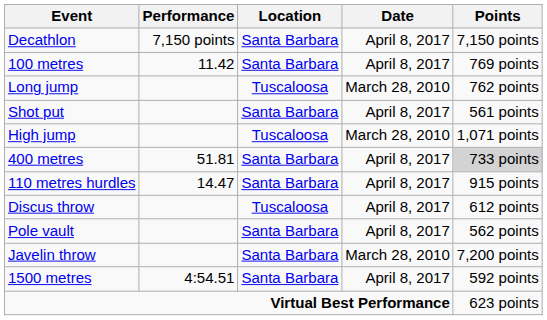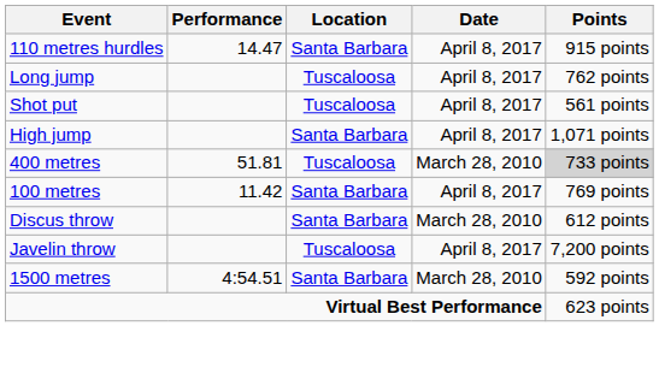 <table class="wikitable">
 <tr>
 <th>Event</th>
 <th>Performance</th>
 <th>Location</th>
 <th>Date</th>
 <th>Points</th>
 </tr>
 <tr>
-<td><a href='#'>Decathlon</a></td>
-<td align="right">7,150 points</td>
+<td><a href='#'>110 metres hurdles</a></td>
+<td align=right>14.47</td>
 <td align=center><a href='#'>Santa Barbara</a></td>
 <td align=right>April 8, 2017</td>
-<td align=right>7,150 points</td>
+<td align=right>915 points</td>
+</tr>
+<tr>
+<td><a href='#'>Long jump</a></td>
+<td align=right></td>
+<td align=center><a href='#'>Tuscaloosa</a></td>
+<td align=right>April 8, 2017</td>
+<td align=right>762 points</td>
+</tr>
+<tr>
+<td><a href='#'>Shot put</a></td>
+<td align=right></td>
+<td align=center><a href='#'>Tuscaloosa</a></td>
+<td align=right>April 8, 2017</td>
+<td align=right>561 points</td>
+</tr>
+<tr>
+<td><a href='#'>High jump</a></td>
+<td align=right></td>
+<td align=center><a href='#'>Santa Barbara</a></td>
+<td align=right>April 8, 2017</td>
+<td align=right>1,071 points</td>
+</tr>
+<tr>
+<td><a href='#'>400 metres</a></td>
+<td align=right>51.81</td>
+<td align=center><a href='#'>Tuscaloosa</a></td>
+<td align=right>March 28, 2010</td>
+<td align=right style="background: lightgrey;">733 points</td>
 </tr>
 <tr>
 <td><a href='#'>100 metres</a></td>
 <td align=right>11.42</td>
 <td align=center><a href='#'>Santa Barbara</a></td>
 <td align=right>April 8, 2017</td>
 <td align=right>769 points</td>
 </tr>
 <tr>
-<td><a href='#'>Long jump</a></td>
-<td align=right></td>
-<td align=center><a href='#'>Tuscaloosa</a></td>
-<td align=right>March 28, 2010</td>
-<td align=right>762 points</td>
-</tr>
-<tr>
-<td><a href='#'>Shot put</a></td>
+<td><a href='#'>Discus throw</a></td>
 <td align=right></td>
 <td align=center><a href='#'>Santa Barbara</a></td>
-<td align=right>April 8, 2017</td>
-<td align=right>561 points</td>
-</tr>
-<tr>
-<td><a href='#'>High jump</a></td>
-<td align=right></td>
-<td align=center><a href='#'>Tuscaloosa</a></td>
 <td align=right>March 28, 2010</td>
-<td align=right>1,071 points</td>
-</tr>
-<tr>
-<td><a href='#'>400 metres</a></td>
-<td align=right>51.81</td>
-<td align=center><a href='#'>Santa Barbara</a></td>
-<td align=right>April 8, 2017</td>
-<td align=right style="background: lightgrey;">733 points</td>
-</tr>
-<tr>
-<td><a href='#'>110 metres hurdles</a></td>
-<td align=right>14.47</td>
-<td align=center><a href='#'>Santa Barbara</a></td>
-<td align=right>April 8, 2017</td>
-<td align=right>915 points</td>
-</tr>
-<tr>
-<td><a href='#'>Discus throw</a></td>
-<td align=right></td>
-<td align=center><a href='#'>Tuscaloosa</a></td>
-<td align=right>April 8, 2017</td>
 <td align=right>612 points</td>
-</tr>
-<tr>
-<td><a href='#'>Pole vault</a></td>
-<td align=right></td>
-<td align=center><a href='#'>Santa Barbara</a></td>
-<td align=right>April 8, 2017</td>
-<td align=right>562 points</td>
 </tr>
 <tr>
 <td><a href='#'>Javelin throw</a></td>
 <td align=right></td>
-<td align=center><a href='#'>Santa Barbara</a></td>
-<td align=right>March 28, 2010</td>
+<td align=center><a href='#'>Tuscaloosa</a></td>
+<td align=right>April 8, 2017</td>
 <td align="right">7,200 points</td>
 </tr>
 <tr>
 <td><a href='#'>1500 metres</a></td>
 <td align=right>4:54.51</td>
 <td align=center><a href='#'>Santa Barbara</a></td>
-<td align=right>April 8, 2017</td>
+<td align=right>March 28, 2010</td>
 <td align=right>592 points</td>
 </tr>
 <tr>
 <td colspan=4 align=right><strong>Virtual Best Performance</strong></td>
 <td align=right>623 points</td>
 </tr>
 </table>
